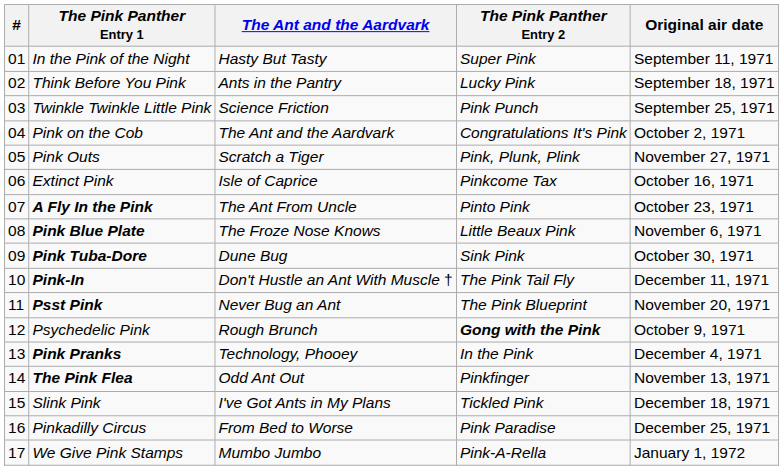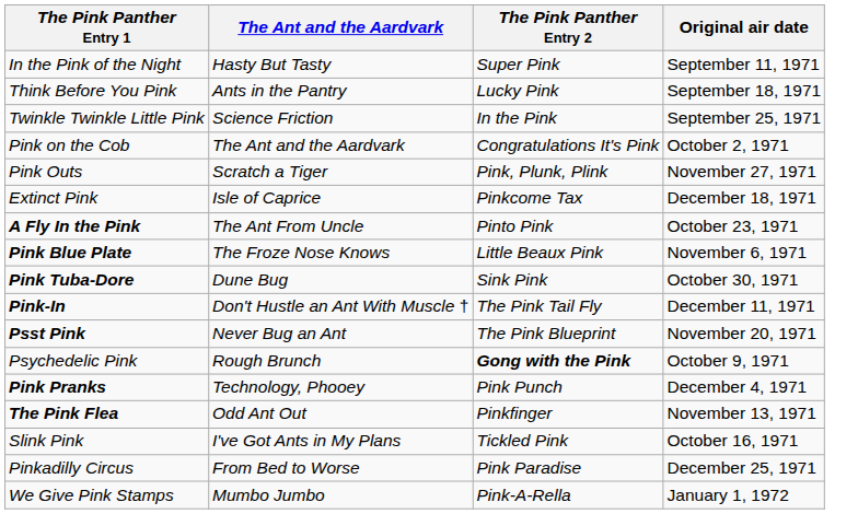 <table class="wikitable">
 <tr>
-<th>#</th>
 <th><em>The Pink Panther</em><br><small>Entry 1</small></th>
 <th><em><a href='#'>The Ant and the Aardvark</a></em></th>
 <th><em>The Pink Panther</em><br><small>Entry 2</small></th>
 <th>Original air date</th>
 </tr>
 <tr>
-<td>01</td>
 <td><em>In the Pink of the Night</em></td>
 <td><em>Hasty But Tasty</em></td>
 <td><em>Super Pink</em></td>
 <td>September 11, 1971</td>
 </tr>
 <tr>
-<td>02</td>
 <td><em>Think Before You Pink</em></td>
 <td><em>Ants in the Pantry</em></td>
 <td><em>Lucky Pink</em></td>
 <td>September 18, 1971</td>
 </tr>
 <tr>
-<td>03</td>
 <td><em>Twinkle Twinkle Little Pink</em></td>
 <td><em>Science Friction</em></td>
-<td><em>Pink Punch</em></td>
+<td><em>In the Pink</em></td>
 <td>September 25, 1971</td>
 </tr>
 <tr>
-<td>04</td>
 <td><em>Pink on the Cob</em></td>
 <td><em>The Ant and the Aardvark</em></td>
 <td><em>Congratulations It's Pink</em></td>
 <td>October 2, 1971</td>
 </tr>
 <tr>
-<td>05</td>
 <td><em>Pink Outs</em></td>
 <td><em>Scratch a Tiger</em></td>
 <td><em>Pink, Plunk, Plink</em></td>
 <td>November 27, 1971</td>
 </tr>
 <tr>
-<td>06</td>
 <td><em>Extinct Pink</em></td>
 <td><em>Isle of Caprice</em></td>
 <td><em>Pinkcome Tax</em></td>
-<td>October 16, 1971</td>
+<td>December 18, 1971</td>
 </tr>
 <tr>
-<td>07</td>
 <td><strong><em>A Fly In the Pink</em></strong></td>
 <td><em>The Ant From Uncle</em></td>
 <td><em>Pinto Pink</em></td>
 <td>October 23, 1971</td>
 </tr>
 <tr>
-<td>08</td>
 <td><strong><em>Pink Blue Plate</em></strong></td>
 <td><em>The Froze Nose Knows</em></td>
 <td><em>Little Beaux Pink</em></td>
 <td>November 6, 1971</td>
 </tr>
 <tr>
-<td>09</td>
 <td><strong><em>Pink Tuba-Dore </em></strong></td>
 <td><em>Dune Bug</em></td>
 <td><em>Sink Pink</em></td>
 <td>October 30, 1971</td>
 </tr>
 <tr>
-<td>10</td>
 <td><strong><em>Pink-In</em></strong></td>
 <td><em>Don't Hustle an Ant With Muscle</em> †</td>
 <td><em>The Pink Tail Fly</em></td>
 <td>December 11, 1971</td>
 </tr>
 <tr>
-<td>11</td>
 <td><strong><em>Psst Pink</em></strong></td>
 <td><em>Never Bug an Ant</em></td>
 <td><em>The Pink Blueprint</em></td>
 <td>November 20, 1971</td>
 </tr>
 <tr>
-<td>12</td>
 <td><em>Psychedelic Pink</em></td>
 <td><em>Rough Brunch</em></td>
 <td><strong><em>Gong with the Pink</em></strong></td>
 <td>October 9, 1971</td>
 </tr>
 <tr>
-<td>13</td>
 <td><strong><em>Pink Pranks</em></strong></td>
 <td><em>Technology, Phooey</em></td>
-<td><em>In the Pink</em></td>
+<td><em>Pink Punch</em></td>
 <td>December 4, 1971</td>
 </tr>
 <tr>
-<td>14</td>
 <td><strong><em>The Pink Flea</em></strong></td>
 <td><em>Odd Ant Out</em></td>
 <td><em>Pinkfinger</em></td>
 <td>November 13, 1971</td>
 </tr>
 <tr>
-<td>15</td>
 <td><em>Slink Pink</em></td>
 <td><em>I've Got Ants in My Plans</em></td>
 <td><em>Tickled Pink</em></td>
-<td>December 18, 1971</td>
+<td>October 16, 1971</td>
 </tr>
 <tr>
-<td>16</td>
 <td><em>Pinkadilly Circus</em></td>
 <td><em>From Bed to Worse</em></td>
 <td><em>Pink Paradise</em></td>
 <td>December 25, 1971</td>
 </tr>
 <tr>
-<td>17</td>
 <td><em>We Give Pink Stamps</em></td>
 <td><em>Mumbo Jumbo</em></td>
 <td><em>Pink-A-Rella</em></td>
 <td>January 1, 1972</td>
 </tr>
 </table>
